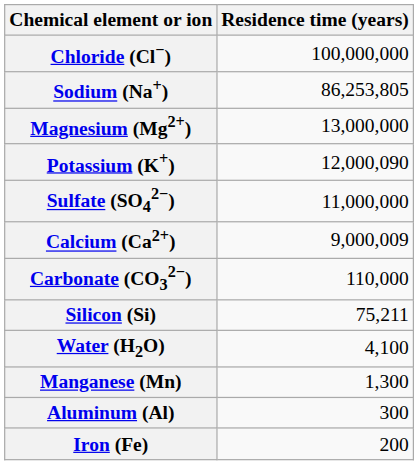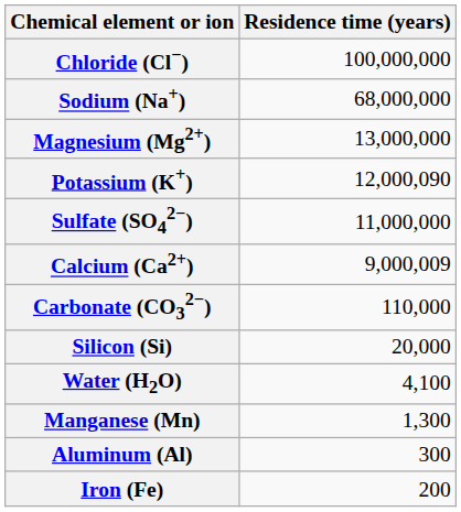 <table class="wikitable" style="text-align:right; margin:auto;">
 <tr>
 <th scope="col">Chemical element or ion</th>
 <th scope="col">Residence time (years)</th>
 </tr>
 <tr>
 <th scope="row"><a href='#'>Chloride</a> (Cl<sup>−</sup>)</th>
 <td>100,000,000</td>
 </tr>
 <tr>
 <th scope="row"><a href='#'>Sodium</a> (Na<sup>+</sup>)</th>
-<td>86,253,805</td>
+<td>68,000,000</td>
 </tr>
 <tr>
 <th scope="row"><a href='#'>Magnesium</a> (Mg<sup>2+</sup>)</th>
 <td>13,000,000</td>
 </tr>
 <tr>
 <th scope="row"><a href='#'>Potassium</a> (K<sup>+</sup>)</th>
 <td>12,000,090</td>
 </tr>
 <tr>
 <th scope="row"><a href='#'>Sulfate</a> (SO<sub>4</sub><sup>2−</sup>)</th>
 <td>11,000,000</td>
 </tr>
 <tr>
 <th scope="row"><a href='#'>Calcium</a> (Ca<sup>2+</sup>)</th>
 <td>9,000,009</td>
 </tr>
 <tr>
 <th scope="row"><a href='#'>Carbonate</a> (CO<sub>3</sub><sup>2−</sup>)</th>
 <td>110,000</td>
 </tr>
 <tr>
 <th scope="row"><a href='#'>Silicon</a> (Si)</th>
-<td>75,211</td>
+<td>20,000</td>
 </tr>
 <tr>
 <th scope="row"><a href='#'>Water</a> (H<sub>2</sub>O)</th>
 <td>4,100</td>
 </tr>
 <tr>
 <th scope="row"><a href='#'>Manganese</a> (Mn)</th>
 <td>1,300</td>
 </tr>
 <tr>
 <th scope="row"><a href='#'>Aluminum</a> (Al)</th>
 <td>300</td>
 </tr>
 <tr>
 <th scope="row"><a href='#'>Iron</a> (Fe)</th>
 <td>200</td>
 </tr>
 </table>
